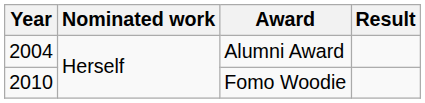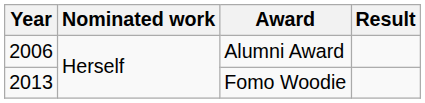 <table class="wikitable">
 <tr>
 <th>Year</th>
 <th>Nominated work</th>
 <th>Award</th>
 <th>Result</th>
 </tr>
 <tr>
-<td align="center">2004</td>
+<td align="center">2006</td>
 <td rowspan="2">Herself</td>
 <td>Alumni Award</td>
 <td></td>
 </tr>
 <tr>
-<td>2010</td>
+<td>2013</td>
 <td>Fomo Woodie</td>
 <td></td>
 </tr>
 </table>
